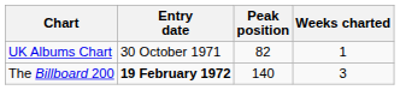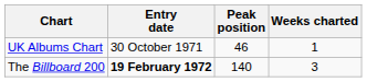 <table class="wikitable">
 <tr>
 <th>Chart</th>
 <th>Entry<br>date</th>
 <th>Peak<br>position</th>
 <th>Weeks charted</th>
 </tr>
 <tr>
 <td><a href='#'>UK Albums Chart</a></td>
 <td>30 October 1971</td>
-<td style="text-align:center;">82</td>
+<td style="text-align:center;">46</td>
 <td style="text-align:center;">1</td>
 </tr>
 <tr>
 <td>The <a href='#'><em>Billboard</em> 200</a></td>
 <td><strong>19 February 1972</strong></td>
 <td style="text-align:center;">140</td>
 <td style="text-align:center;">3</td>
 </tr>
 </table>
